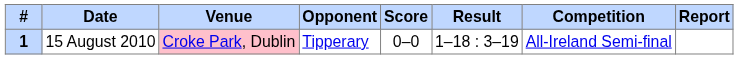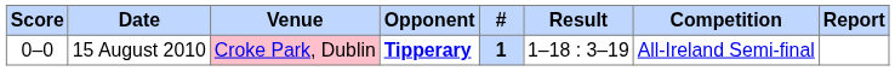 <table border=1 cellpadding=3 style="margin-left:1em; color: black; border-collapse: collapse;">
 <tr style="text-align:center; background:#bfd7ff;">
-<th style="width:30px; text-align:center;">#</th>
+<th>Score</th>
 <th>Date</th>
 <th>Venue</th>
 <th>Opponent</th>
-<th>Score</th>
+<th style="width:30px; text-align:center;">#</th>
 <th>Result</th>
 <th>Competition</th>
 <th>Report</th>
 </tr>
 <tr>
-<td style="text-align:center; background:#bfd7ff;"><strong>1</strong></td>
+<td style="text-align: center;">0–0</td>
 <td>15 August 2010</td>
 <td style="background: pink;"><a href='#'>Croke Park</a>, Dublin</td>
-<td><a href='#'>Tipperary</a></td>
-<td style="text-align: center;">0–0</td>
+<td><strong><a href='#'>Tipperary</a></strong></td>
+<td style="text-align:center; background:#bfd7ff;"><strong>1</strong></td>
 <td>1–18 : 3–19</td>
 <td><a href='#'>All-Ireland Semi-final</a></td>
 <td></td>
 </tr>
 </table>
